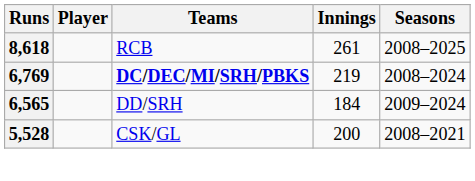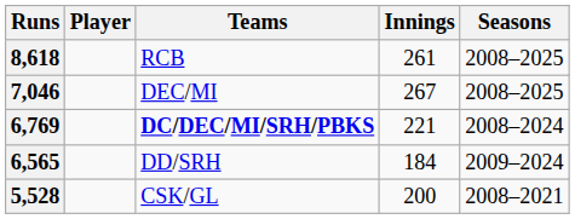 <table class="wikitable">
 <tr>
 <th>Runs</th>
 <th>Player</th>
 <th>Teams</th>
 <th>Innings</th>
 <th>Seasons</th>
 </tr>
 <tr>
 <th>8,618</th>
 <td></td>
 <td><a href='#'>RCB</a></td>
 <td style="text-align:center">261</td>
 <td>2008–2025</td>
 </tr>
 <tr>
+<th>7,046</th>
+<td></td>
+<td><a href='#'>DEC</a>/<a href='#'>MI</a></td>
+<td style="text-align:center">267</td>
+<td>2008–2025</td>
+</tr>
+<tr>
 <th>6,769</th>
 <td></td>
 <td><strong><a href='#'>DC</a>/<a href='#'>DEC</a>/<a href='#'>MI</a>/<a href='#'>SRH</a>/<a href='#'>PBKS</a></strong></td>
-<td style="text-align:center">219</td>
+<td style="text-align:center">221</td>
 <td>2008–2024</td>
 </tr>
 <tr>
 <th>6,565</th>
 <td></td>
 <td><a href='#'>DD</a>/<a href='#'>SRH</a></td>
 <td style="text-align:center">184</td>
 <td>2009–2024</td>
 </tr>
 <tr>
 <th>5,528</th>
 <td></td>
 <td><a href='#'>CSK</a>/<a href='#'>GL</a></td>
 <td style="text-align:center">200</td>
 <td>2008–2021</td>
 </tr>
 </table>
